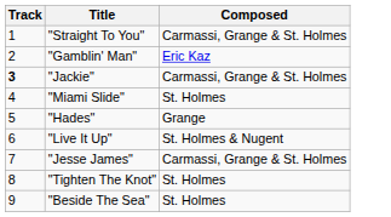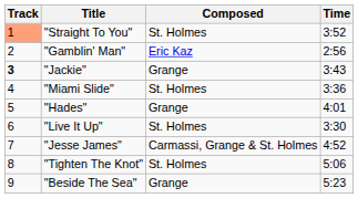 <table class="wikitable unsortable">
 <tr>
 <th>Track</th>
 <th>Title</th>
 <th>Composed</th>
+<th>Time</th>
 </tr>
 <tr>
-<td>1</td>
+<td style="background: lightsalmon;">1</td>
 <td>"Straight To You"</td>
-<td>Carmassi, Grange & St. Holmes</td>
+<td>St. Holmes</td>
+<td>3:52</td>
 </tr>
 <tr>
 <td>2</td>
 <td>"Gamblin' Man"</td>
 <td><a href='#'>Eric Kaz</a></td>
+<td>2:56</td>
 </tr>
 <tr>
 <td><strong>3</strong></td>
 <td>"Jackie"</td>
-<td>Carmassi, Grange & St. Holmes</td>
+<td>Grange</td>
+<td>3:43</td>
 </tr>
 <tr>
 <td>4</td>
 <td>"Miami Slide"</td>
 <td>St. Holmes</td>
+<td>3:36</td>
 </tr>
 <tr>
 <td>5</td>
 <td>"Hades"</td>
 <td>Grange</td>
+<td>4:01</td>
 </tr>
 <tr>
 <td>6</td>
 <td>"Live It Up"</td>
-<td>St. Holmes & Nugent</td>
+<td>St. Holmes</td>
+<td>3:30</td>
 </tr>
 <tr>
 <td>7</td>
 <td>"Jesse James"</td>
 <td>Carmassi, Grange & St. Holmes</td>
+<td>4:52</td>
 </tr>
 <tr>
 <td>8</td>
 <td>"Tighten The Knot"</td>
 <td>St. Holmes</td>
+<td>5:06</td>
 </tr>
 <tr>
 <td>9</td>
 <td>"Beside The Sea"</td>
-<td>St. Holmes</td>
+<td>Grange</td>
+<td>5:23</td>
 </tr>
 </table>
